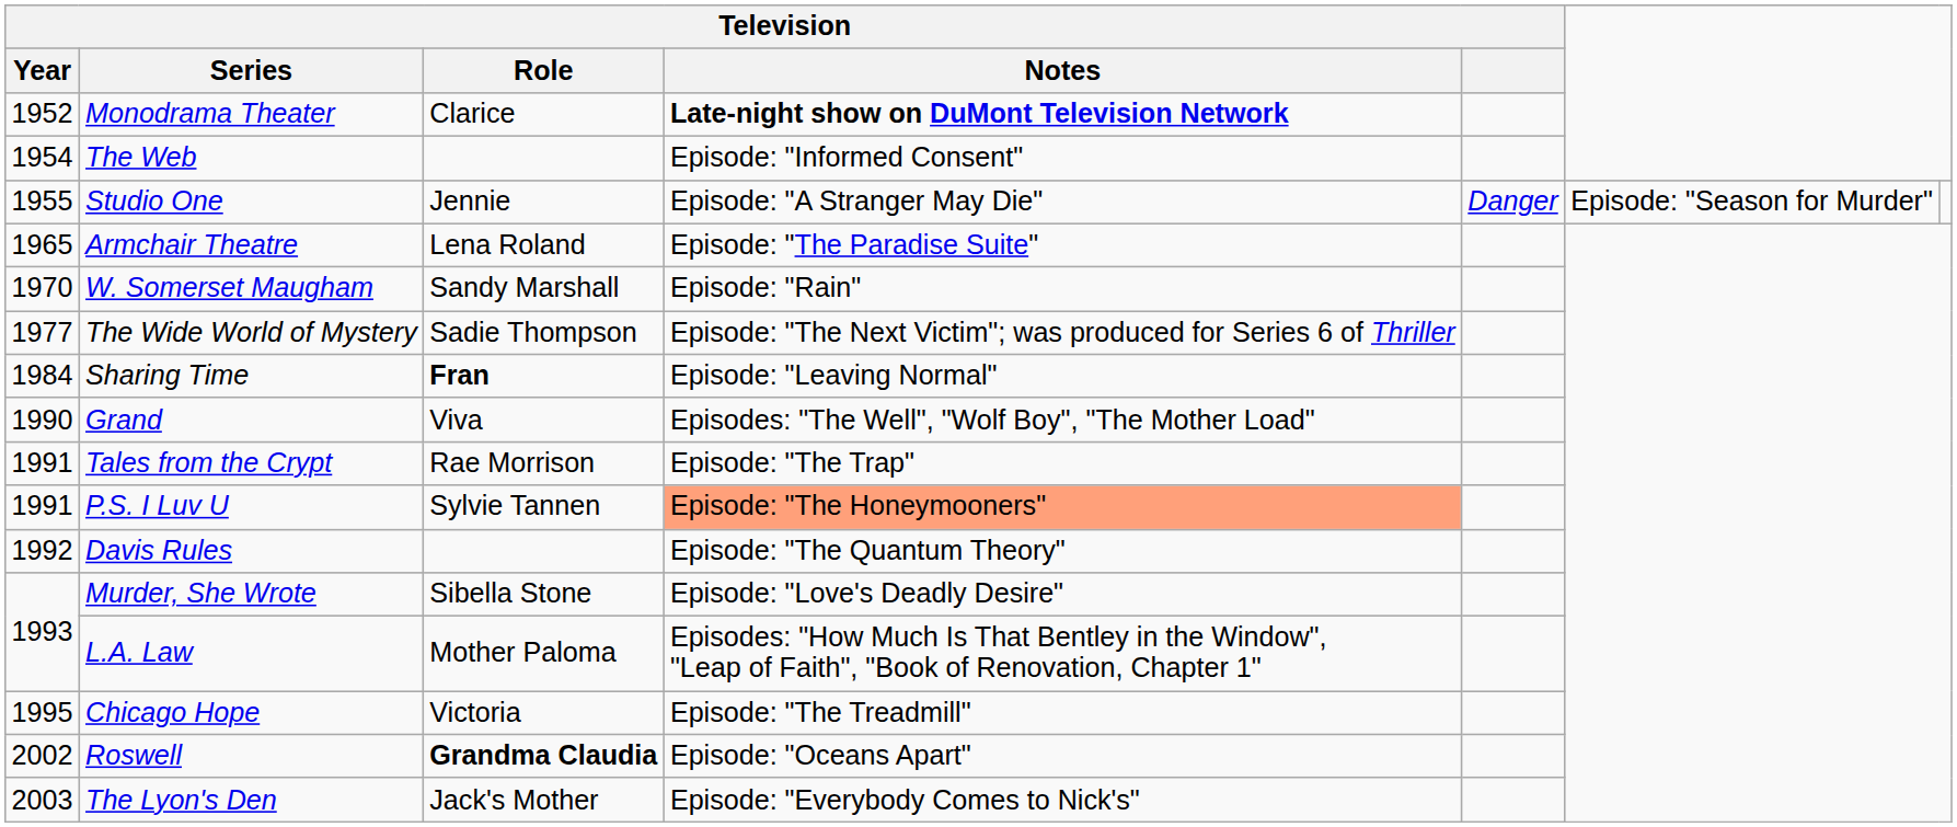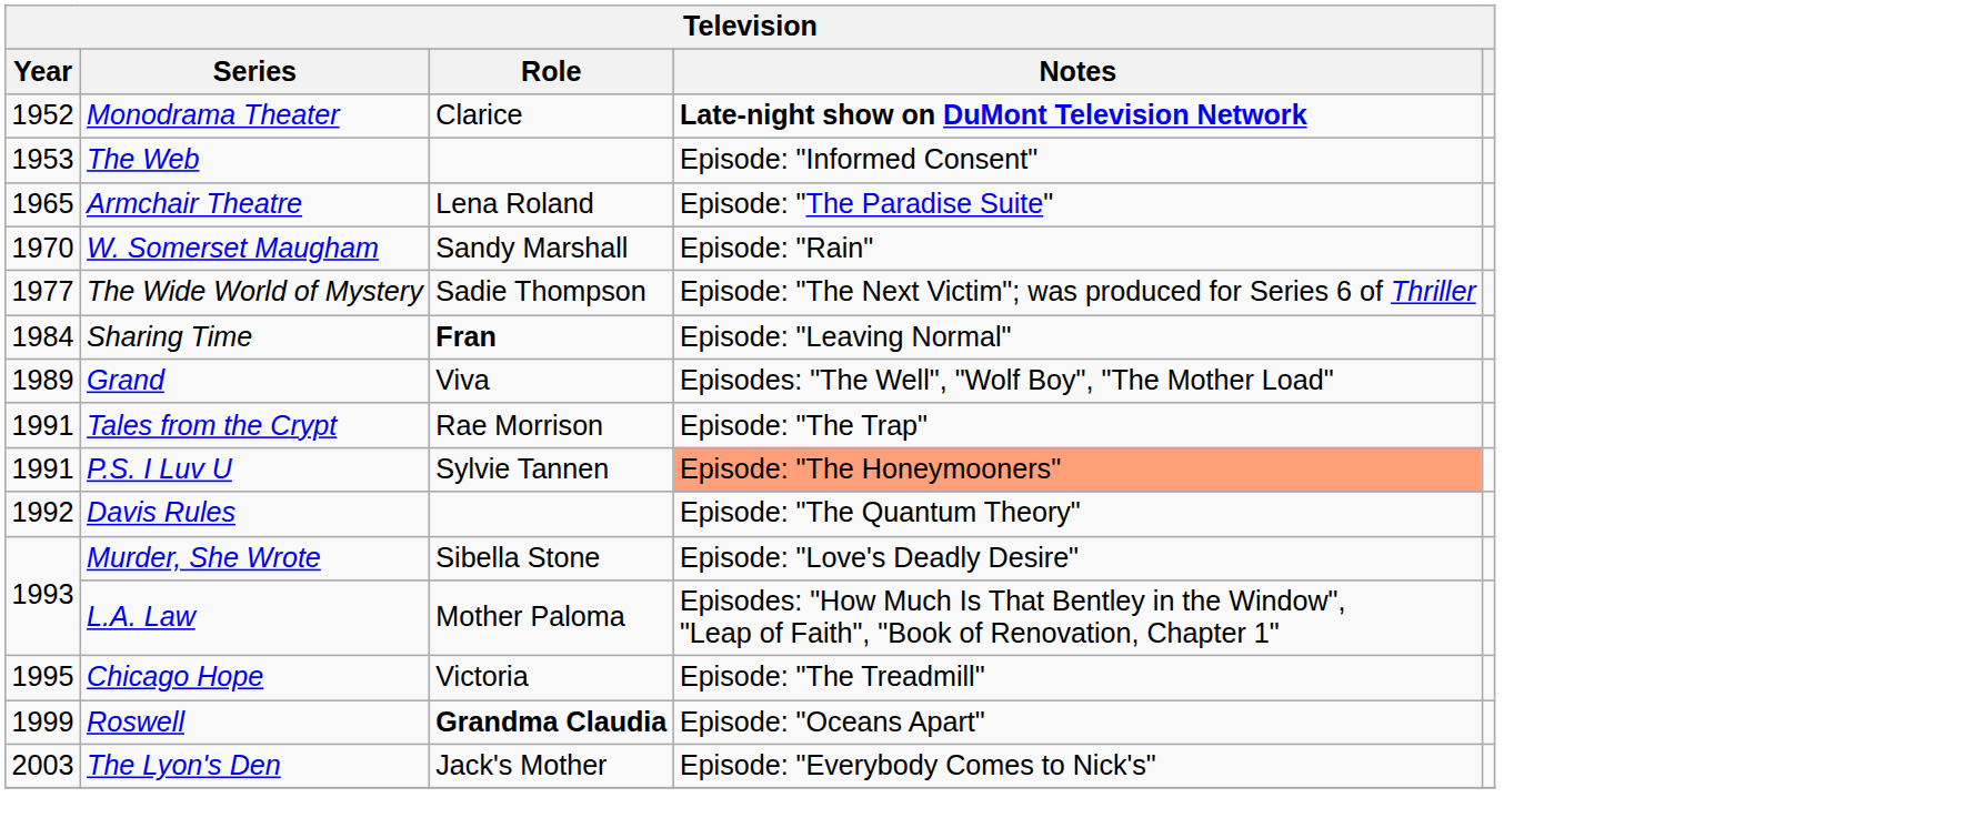 <table class="wikitable plainrowheaders sortable">
 <tr>
 <th colspan=5>Television</th>
 </tr>
 <tr>
 <th>Year</th>
 <th>Series</th>
 <th>Role</th>
 <th>Notes</th>
 <th></th>
 </tr>
 <tr>
 <td>1952</td>
 <td><em><a href='#'>Monodrama Theater</a></em></td>
 <td>Clarice</td>
 <td><strong>Late-night show on <a href='#'>DuMont Television Network</a></strong></td>
 <td></td>
 </tr>
 <tr>
-<td>1954</td>
+<td>1953</td>
 <td><em><a href='#'>The Web</a></em></td>
 <td></td>
 <td>Episode: "Informed Consent"</td>
-<td></td>
-</tr>
-<tr>
-<td>1955</td>
-<td><em><a href='#'>Studio One</a></em></td>
-<td>Jennie</td>
-<td>Episode: "A Stranger May Die"</td>
-<td><em><a href='#'>Danger</a></em></td>
-<td>Episode: "Season for Murder"</td>
 <td></td>
 </tr>
 <tr>
 <td>1965</td>
 <td><em><a href='#'>Armchair Theatre</a></em></td>
 <td>Lena Roland</td>
 <td>Episode: "<a href='#'>The Paradise Suite</a>"</td>
 <td style="text-align:center;"></td>
 </tr>
 <tr>
 <td>1970</td>
 <td><em><a href='#'>W. Somerset Maugham</a></em></td>
 <td>Sandy Marshall</td>
 <td>Episode: "Rain"</td>
 <td style="text-align:center;"></td>
 </tr>
 <tr>
 <td>1977</td>
 <td><em>The Wide World of Mystery</em></td>
 <td>Sadie Thompson</td>
 <td>Episode: "The Next Victim"; was produced for Series 6 of <em><a href='#'>Thriller</a></em></td>
 <td></td>
 </tr>
 <tr>
 <td>1984</td>
 <td><em>Sharing Time</em></td>
 <td><strong>Fran</strong></td>
 <td>Episode: "Leaving Normal"</td>
 <td></td>
 </tr>
 <tr>
-<td>1990</td>
+<td>1989</td>
 <td><em><a href='#'>Grand</a></em></td>
 <td>Viva</td>
 <td>Episodes: "The Well", "Wolf Boy", "The Mother Load"</td>
 <td></td>
 </tr>
 <tr>
 <td>1991</td>
 <td><em><a href='#'>Tales from the Crypt</a></em></td>
 <td>Rae Morrison</td>
 <td>Episode: "The Trap"</td>
 <td style="text-align:center;"></td>
 </tr>
 <tr>
 <td>1991</td>
 <td><em><a href='#'>P.S. I Luv U</a></em></td>
 <td>Sylvie Tannen</td>
 <td style="background: lightsalmon;">Episode: "The Honeymooners"</td>
 <td></td>
 </tr>
 <tr>
 <td>1992</td>
 <td><em><a href='#'>Davis Rules</a></em></td>
 <td></td>
 <td>Episode: "The Quantum Theory"</td>
 <td></td>
 </tr>
 <tr>
 <td rowspan="2">1993</td>
 <td><em><a href='#'>Murder, She Wrote</a></em></td>
 <td>Sibella Stone</td>
 <td>Episode: "Love's Deadly Desire"</td>
 <td style="text-align:center;"></td>
 </tr>
 <tr>
 <td><em><a href='#'>L.A. Law</a></em></td>
 <td>Mother Paloma</td>
 <td>Episodes: "How Much Is That Bentley in the Window", <br>"Leap of Faith", "Book of Renovation, Chapter 1"</td>
 <td></td>
 </tr>
 <tr>
 <td>1995</td>
 <td><em><a href='#'>Chicago Hope</a></em></td>
 <td>Victoria</td>
 <td>Episode: "The Treadmill"</td>
 <td></td>
 </tr>
 <tr>
-<td>2002</td>
+<td>1999</td>
 <td><em><a href='#'>Roswell</a></em></td>
 <td><strong>Grandma Claudia</strong></td>
 <td>Episode: "Oceans Apart"</td>
 <td style="text-align:center;"></td>
 </tr>
 <tr>
 <td>2003</td>
 <td><em><a href='#'>The Lyon's Den</a></em></td>
 <td>Jack's Mother</td>
 <td>Episode: "Everybody Comes to Nick's"</td>
 <td></td>
 </tr>
 <tr>
 </tr>
 </table>
